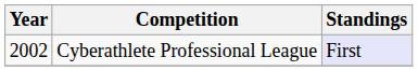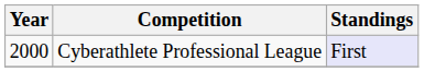 <table class="wikitable">
 <tr>
 <th>Year</th>
 <th>Competition</th>
 <th>Standings</th>
 </tr>
 <tr>
-<td>2002</td>
+<td>2000</td>
 <td>Cyberathlete Professional League</td>
 <td style="background: lavender;">First</td>
 </tr>
 <tr>
 </tr>
 </table>
